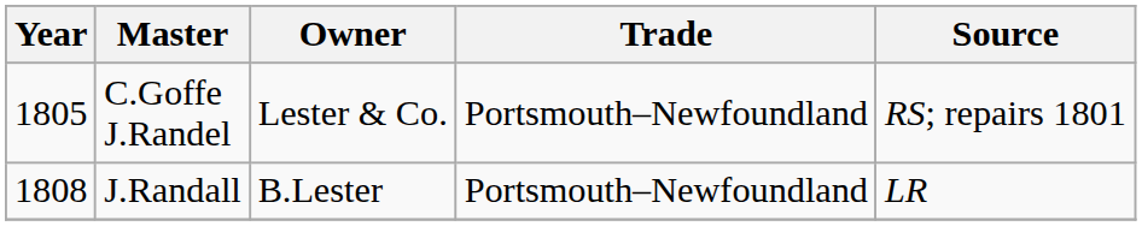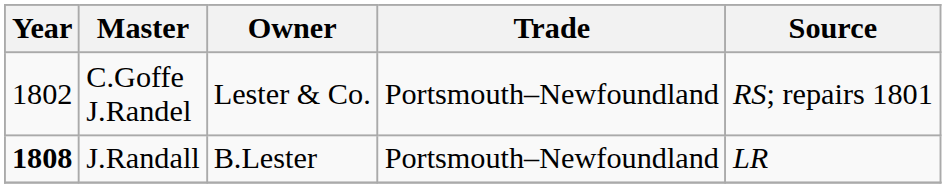 <table class=" wikitable">
 <tr>
 <th>Year</th>
 <th>Master</th>
 <th>Owner</th>
 <th>Trade</th>
 <th>Source</th>
 </tr>
 <tr>
-<td>1805</td>
+<td>1802</td>
 <td>C.Goffe<br>J.Randel</td>
 <td>Lester & Co.</td>
 <td>Portsmouth–Newfoundland</td>
 <td><em>RS</em>; repairs 1801</td>
 </tr>
 <tr>
-<td>1808</td>
+<td><strong>1808</strong></td>
 <td>J.Randall</td>
 <td>B.Lester</td>
 <td>Portsmouth–Newfoundland</td>
 <td><em>LR</em></td>
 </tr>
 <tr>
 </tr>
 </table>
